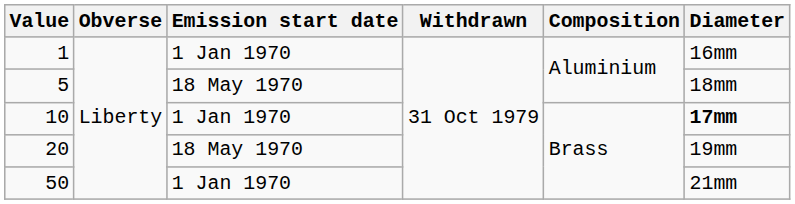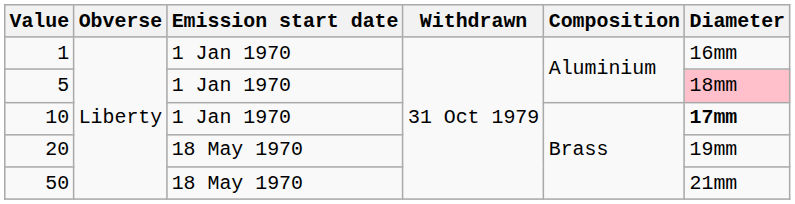 <table class="wikitable">
 <tr>
 <th>Value</th>
 <th>Obverse</th>
 <th>Emission start date</th>
 <th>Withdrawn</th>
 <th>Composition</th>
 <th>Diameter</th>
 </tr>
 <tr>
 <td style="text-align:right;">1</td>
 <td rowspan = "5">Liberty</td>
 <td>1 Jan 1970</td>
 <td rowspan = "5">31 Oct 1979</td>
 <td rowspan = "2">Aluminium</td>
 <td>16mm</td>
 </tr>
 <tr>
 <td style="text-align:right;">5</td>
-<td>18 May 1970</td>
-<td>18mm</td>
+<td>1 Jan 1970</td>
+<td style="background: pink;">18mm</td>
 </tr>
 <tr>
 <td style="text-align:right;">10</td>
 <td>1 Jan 1970</td>
 <td rowspan = "3">Brass</td>
 <td><strong>17mm</strong></td>
 </tr>
 <tr>
 <td style="text-align:right;">20</td>
 <td>18 May 1970</td>
 <td>19mm</td>
 </tr>
 <tr>
 <td style="text-align:right;">50</td>
-<td>1 Jan 1970</td>
+<td>18 May 1970</td>
 <td>21mm</td>
 </tr>
 </table>
